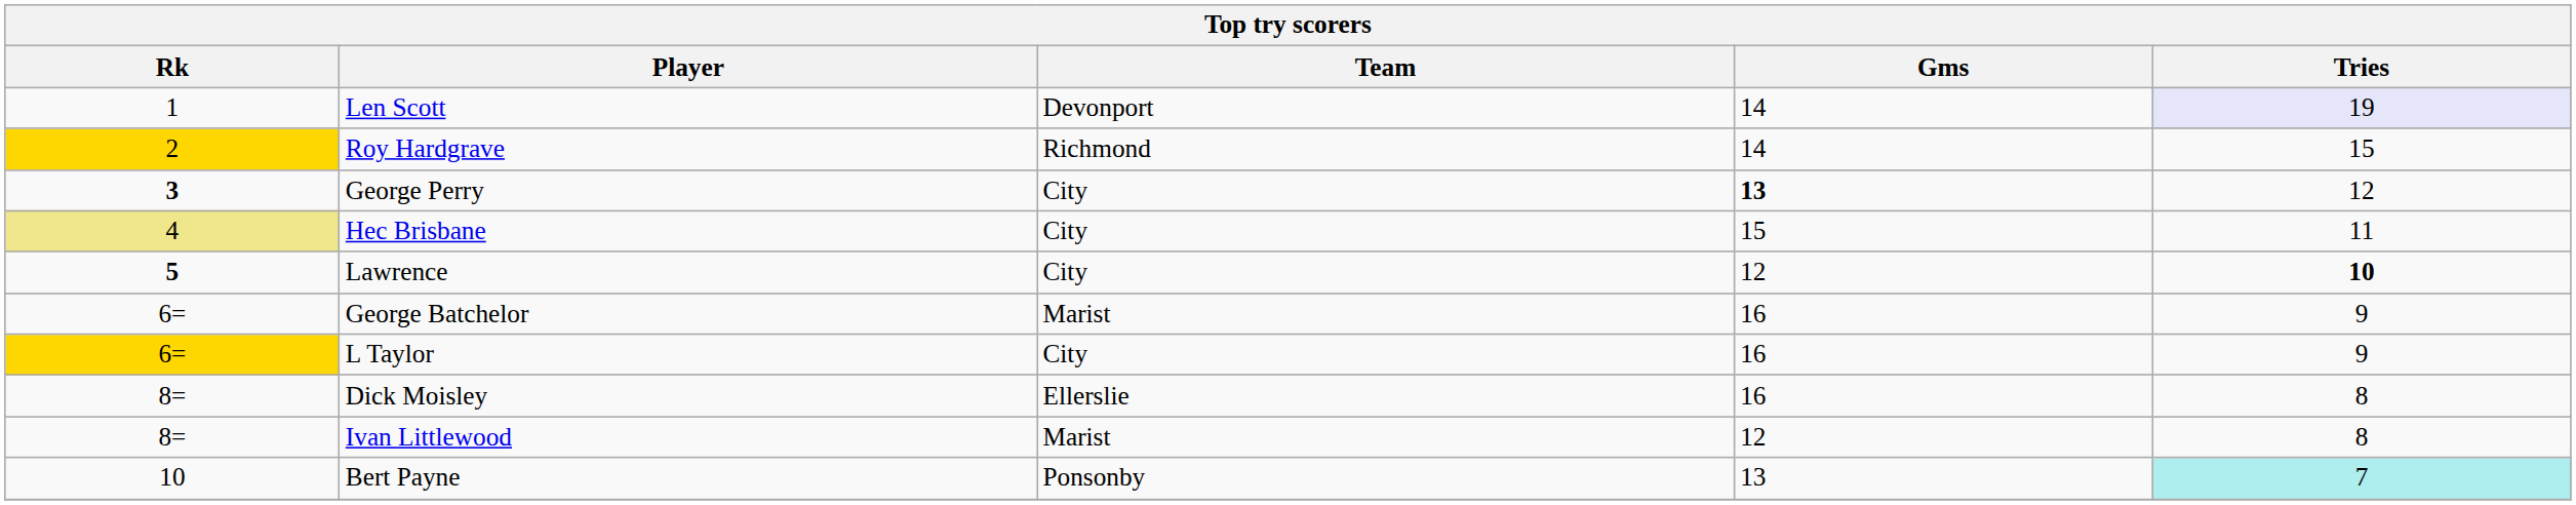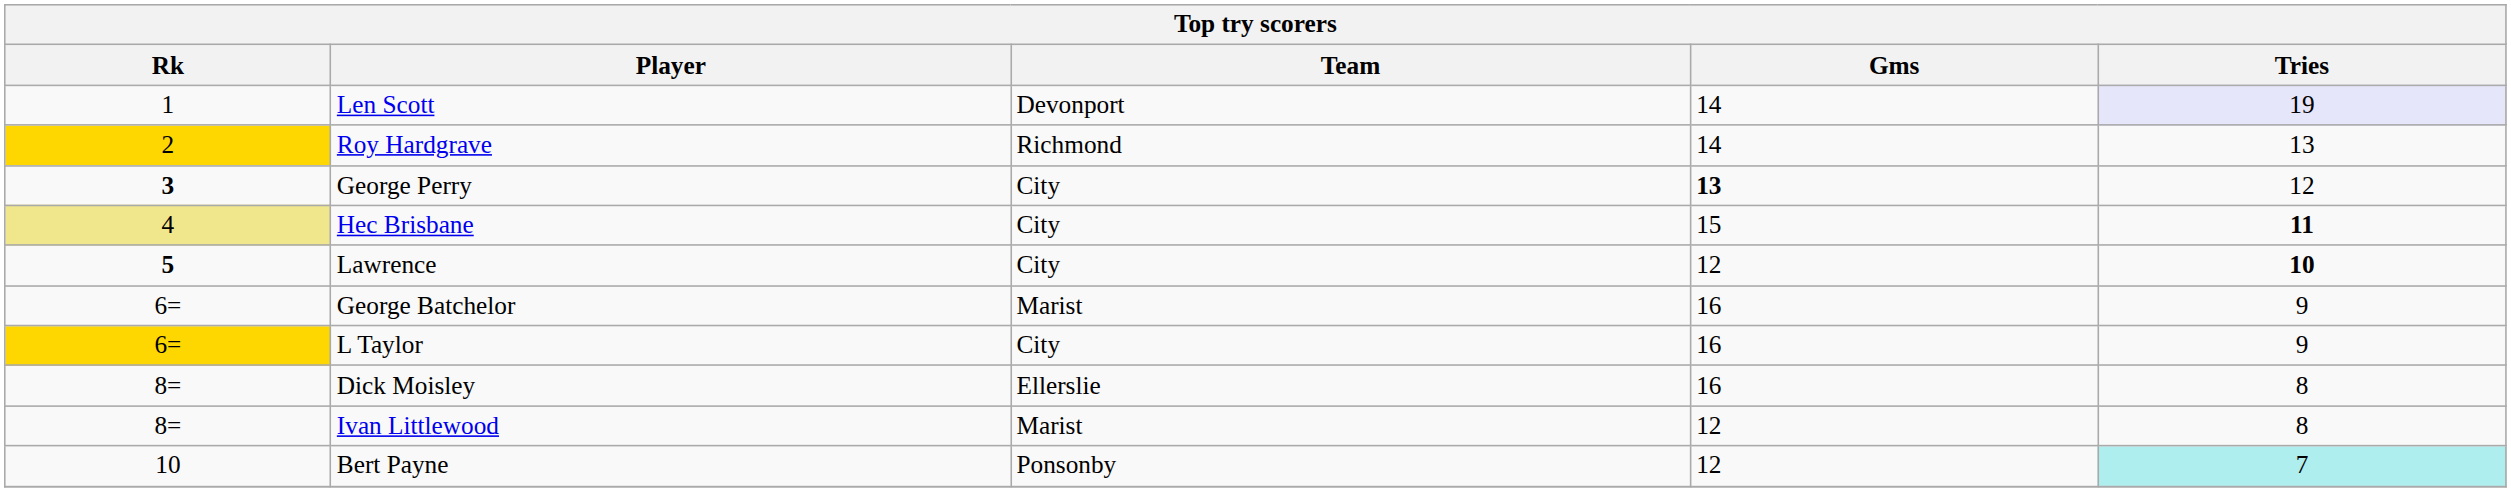 <table class="wikitable collapsible sortable" style="text-align:left; font-size:100%; width:100%;">
 <tr>
 <th colspan="100%">Top try scorers</th>
 </tr>
 <tr>
 <th style="width:12%;">Rk</th>
 <th style="width:25%;">Player</th>
 <th style="width:25%;">Team</th>
 <th style="width:15%;">Gms</th>
 <th style="width:15%;">Tries<br></th>
 </tr>
 <tr>
 <td style="text-align:center;">1</td>
 <td><a href='#'>Len Scott</a></td>
 <td>Devonport</td>
 <td>14</td>
 <td style="background: lavender; text-align:center;">19</td>
 </tr>
 <tr>
 <td style="background: gold; text-align:center;">2</td>
 <td><a href='#'>Roy Hardgrave</a></td>
 <td>Richmond</td>
 <td>14</td>
-<td style="text-align:center;">15</td>
+<td style="text-align:center;">13</td>
 </tr>
 <tr>
 <td style="text-align:center;"><strong>3</strong></td>
 <td>George Perry</td>
 <td>City</td>
 <td><strong>13</strong></td>
 <td style="text-align:center;">12</td>
 </tr>
 <tr>
 <td style="background: khaki; text-align:center;">4</td>
 <td><a href='#'>Hec Brisbane</a></td>
 <td>City</td>
 <td>15</td>
-<td style="text-align:center;">11</td>
+<td style="text-align:center;"><strong>11</strong></td>
 </tr>
 <tr>
 <td style="text-align:center;"><strong>5</strong></td>
 <td>Lawrence</td>
 <td>City</td>
 <td>12</td>
 <td style="text-align:center;"><strong>10</strong></td>
 </tr>
 <tr>
 <td style="text-align:center;">6=</td>
 <td>George Batchelor</td>
 <td>Marist</td>
 <td>16</td>
 <td style="text-align:center;">9</td>
 </tr>
 <tr>
 <td style="background: gold; text-align:center;">6=</td>
 <td>L Taylor</td>
 <td>City</td>
 <td>16</td>
 <td style="text-align:center;">9</td>
 </tr>
 <tr>
 <td style="text-align:center;">8=</td>
 <td>Dick Moisley</td>
 <td>Ellerslie</td>
 <td>16</td>
 <td style="text-align:center;">8</td>
 </tr>
 <tr>
 <td style="text-align:center;">8=</td>
 <td><a href='#'>Ivan Littlewood</a></td>
 <td>Marist</td>
 <td>12</td>
 <td style="text-align:center;">8</td>
 </tr>
 <tr>
 <td style="text-align:center;">10</td>
 <td>Bert Payne</td>
 <td>Ponsonby</td>
-<td>13</td>
+<td>12</td>
 <td style="background: paleturquoise; text-align:center;">7</td>
 </tr>
 <tr>
 </tr>
 </table>
